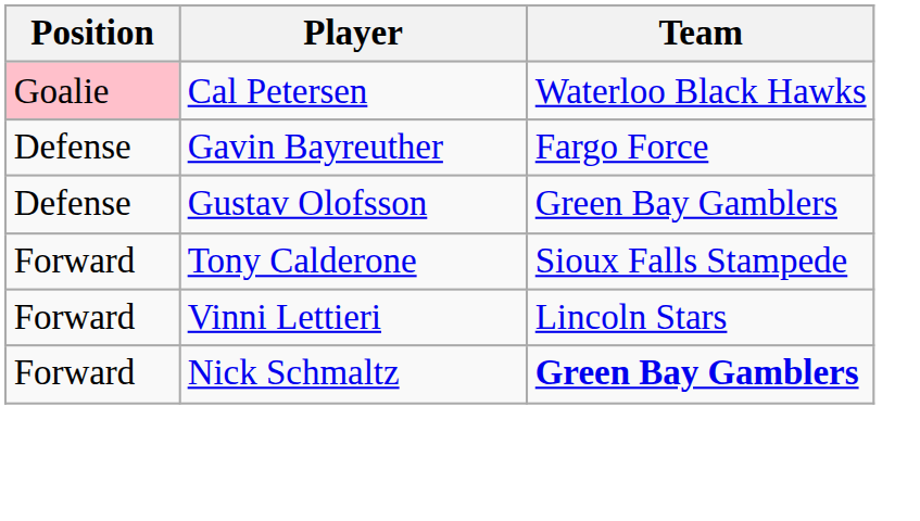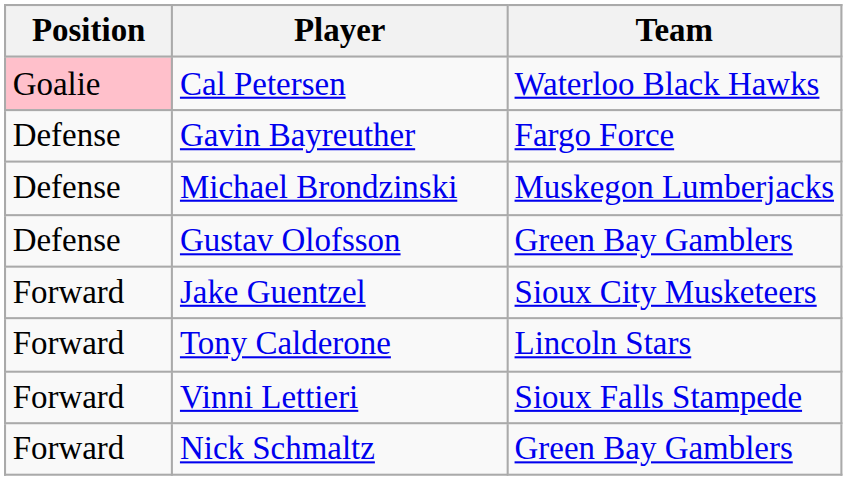 <table class="wikitable" style="text-align:left">
 <tr>
 <th bgcolor="#DDDDFF" width="20%">Position</th>
 <th bgcolor="#DDDDFF" width="40%">Player</th>
 <th bgcolor="#DDDDFF" width="40%">Team</th>
 </tr>
 <tr>
 <td style="background: pink;">Goalie</td>
 <td><a href='#'>Cal Petersen</a></td>
 <td><a href='#'>Waterloo Black Hawks</a></td>
 </tr>
 <tr>
 <td>Defense</td>
 <td><a href='#'>Gavin Bayreuther</a></td>
 <td><a href='#'>Fargo Force</a></td>
 </tr>
 <tr>
 <td>Defense</td>
+<td><a href='#'>Michael Brondzinski</a></td>
+<td><a href='#'>Muskegon Lumberjacks</a></td>
+</tr>
+<tr>
+<td>Defense</td>
 <td><a href='#'>Gustav Olofsson</a></td>
 <td><a href='#'>Green Bay Gamblers</a></td>
 </tr>
 <tr>
 <td>Forward</td>
+<td><a href='#'>Jake Guentzel</a></td>
+<td><a href='#'>Sioux City Musketeers</a></td>
+</tr>
+<tr>
+<td>Forward</td>
 <td><a href='#'>Tony Calderone</a></td>
+<td><a href='#'>Lincoln Stars</a></td>
+</tr>
+<tr>
+<td>Forward</td>
+<td><a href='#'>Vinni Lettieri</a></td>
 <td><a href='#'>Sioux Falls Stampede</a></td>
 </tr>
 <tr>
 <td>Forward</td>
-<td><a href='#'>Vinni Lettieri</a></td>
-<td><a href='#'>Lincoln Stars</a></td>
-</tr>
-<tr>
-<td>Forward</td>
 <td><a href='#'>Nick Schmaltz</a></td>
-<td><strong><a href='#'>Green Bay Gamblers</a></strong></td>
+<td><a href='#'>Green Bay Gamblers</a></td>
 </tr>
 </table>
